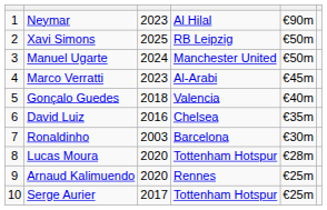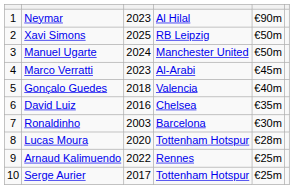 <table class="wikitable plainrowheaders sortable" style="text-align:center">
 <tr>
 <th></th>
 <th></th>
 <th></th>
 <th></th>
 <th></th>
 <th></th>
 </tr>
 <tr>
 <td>1</td>
 <td align="left"> <a href='#'>Neymar</a></td>
 <td>2023</td>
 <td align="left"> <a href='#'>Al Hilal</a></td>
 <td>€90m</td>
 <td></td>
 </tr>
 <tr>
 <td>2</td>
 <td align="left"> <a href='#'>Xavi Simons</a></td>
 <td>2025</td>
 <td align="left"> <a href='#'>RB Leipzig</a></td>
 <td>€50m</td>
 <td></td>
 </tr>
 <tr>
 <td>3</td>
 <td align="left"> <a href='#'>Manuel Ugarte</a></td>
 <td>2024</td>
 <td align="left"> <a href='#'>Manchester United</a></td>
 <td>€50m</td>
 <td></td>
 </tr>
 <tr>
 <td>4</td>
 <td align="left"> <a href='#'>Marco Verratti</a></td>
 <td>2023</td>
 <td align="left"> <a href='#'>Al-Arabi</a></td>
 <td>€45m</td>
 <td></td>
 </tr>
 <tr>
 <td>5</td>
 <td align="left"> <a href='#'>Gonçalo Guedes</a></td>
 <td>2018</td>
 <td align="left"> <a href='#'>Valencia</a></td>
 <td>€40m</td>
 <td></td>
 </tr>
 <tr>
 <td>6</td>
 <td align="left"> <a href='#'>David Luiz</a></td>
 <td>2016</td>
 <td align="left"> <a href='#'>Chelsea</a></td>
 <td>€35m</td>
 <td></td>
 </tr>
 <tr>
 <td>7</td>
 <td align="left"> <a href='#'>Ronaldinho</a></td>
 <td>2003</td>
 <td align="left"> <a href='#'>Barcelona</a></td>
 <td>€30m</td>
 <td></td>
 </tr>
 <tr>
 <td>8</td>
 <td align="left"> <a href='#'>Lucas Moura</a></td>
 <td>2020</td>
 <td align="left"> <a href='#'>Tottenham Hotspur</a></td>
 <td>€28m</td>
 <td></td>
 </tr>
 <tr>
 <td>9</td>
 <td align="left"> <a href='#'>Arnaud Kalimuendo</a></td>
-<td>2020</td>
+<td>2022</td>
 <td align="left"> <a href='#'>Rennes</a></td>
 <td>€25m</td>
 <td></td>
 </tr>
 <tr>
 <td>10</td>
 <td align="left"> <a href='#'>Serge Aurier</a></td>
 <td>2017</td>
 <td align="left"> <a href='#'>Tottenham Hotspur</a></td>
 <td>€25m</td>
 <td></td>
 </tr>
 </table>
